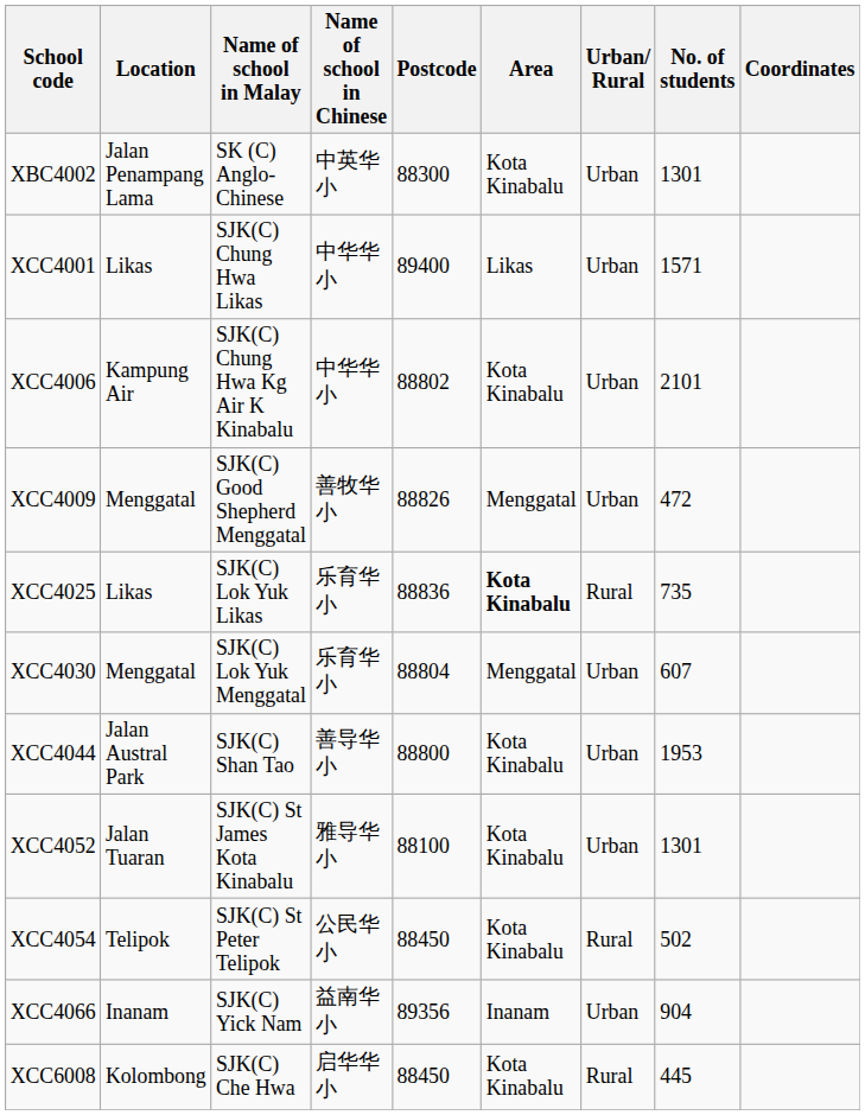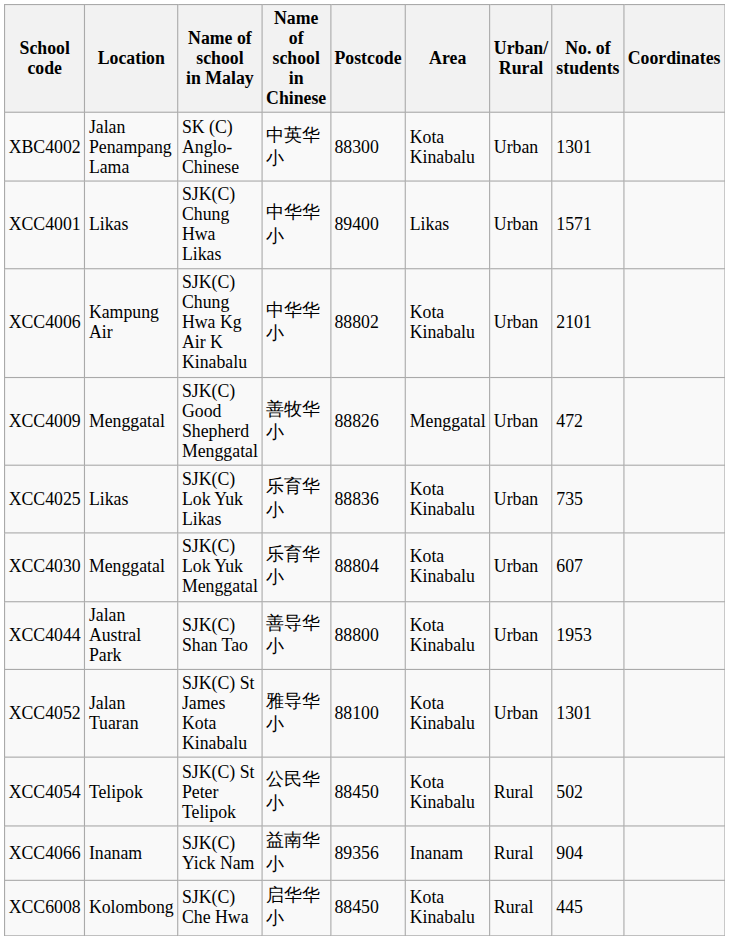 <table class="wikitable sortable">
 <tr>
 <th>School<br>code</th>
 <th>Location</th>
 <th>Name of school<br>in Malay</th>
 <th>Name of school<br>in Chinese</th>
 <th>Postcode</th>
 <th>Area</th>
 <th>Urban/<br>Rural</th>
 <th>No. of<br>students</th>
 <th>Coordinates</th>
 </tr>
 <tr>
 <td>XBC4002</td>
 <td>Jalan Penampang Lama</td>
 <td>SK (C) Anglo-Chinese</td>
 <td>中英华小</td>
 <td>88300</td>
 <td>Kota Kinabalu</td>
 <td>Urban</td>
 <td>1301</td>
 <td></td>
 </tr>
 <tr>
 <td>XCC4001</td>
 <td>Likas</td>
 <td>SJK(C) Chung Hwa Likas</td>
 <td>中华华小</td>
 <td>89400</td>
 <td>Likas</td>
 <td>Urban</td>
 <td>1571</td>
 <td></td>
 </tr>
 <tr>
 <td>XCC4006</td>
 <td>Kampung Air</td>
 <td>SJK(C) Chung Hwa Kg Air K Kinabalu</td>
 <td>中华华小</td>
 <td>88802</td>
 <td>Kota Kinabalu</td>
 <td>Urban</td>
 <td>2101</td>
 <td></td>
 </tr>
 <tr>
 <td>XCC4009</td>
 <td>Menggatal</td>
 <td>SJK(C) Good Shepherd Menggatal</td>
 <td>善牧华小</td>
 <td>88826</td>
 <td>Menggatal</td>
 <td>Urban</td>
 <td>472</td>
 <td></td>
 </tr>
 <tr>
 <td>XCC4025</td>
 <td>Likas</td>
 <td>SJK(C) Lok Yuk Likas</td>
 <td>乐育华小</td>
 <td>88836</td>
-<td><strong>Kota Kinabalu</strong></td>
-<td>Rural</td>
+<td>Kota Kinabalu</td>
+<td>Urban</td>
 <td>735</td>
 <td></td>
 </tr>
 <tr>
 <td>XCC4030</td>
 <td>Menggatal</td>
 <td>SJK(C) Lok Yuk Menggatal</td>
 <td>乐育华小</td>
 <td>88804</td>
-<td>Menggatal</td>
+<td>Kota Kinabalu</td>
 <td>Urban</td>
 <td>607</td>
 <td></td>
 </tr>
 <tr>
 <td>XCC4044</td>
 <td>Jalan Austral Park</td>
 <td>SJK(C) Shan Tao</td>
 <td>善导华小</td>
 <td>88800</td>
 <td>Kota Kinabalu</td>
 <td>Urban</td>
 <td>1953</td>
 <td></td>
 </tr>
 <tr>
 <td>XCC4052</td>
 <td>Jalan Tuaran</td>
 <td>SJK(C) St James Kota Kinabalu</td>
 <td>雅导华小</td>
 <td>88100</td>
 <td>Kota Kinabalu</td>
 <td>Urban</td>
 <td>1301</td>
 <td></td>
 </tr>
 <tr>
 <td>XCC4054</td>
 <td>Telipok</td>
 <td>SJK(C) St Peter Telipok</td>
 <td>公民华小</td>
 <td>88450</td>
 <td>Kota Kinabalu</td>
 <td>Rural</td>
 <td>502</td>
 <td></td>
 </tr>
 <tr>
 <td>XCC4066</td>
 <td>Inanam</td>
 <td>SJK(C) Yick Nam</td>
 <td>益南华小</td>
 <td>89356</td>
 <td>Inanam</td>
-<td>Urban</td>
+<td>Rural</td>
 <td>904</td>
 <td></td>
 </tr>
 <tr>
 <td>XCC6008</td>
 <td>Kolombong</td>
 <td>SJK(C) Che Hwa</td>
 <td>启华华小</td>
 <td>88450</td>
 <td>Kota Kinabalu</td>
 <td>Rural</td>
 <td>445</td>
 <td></td>
 </tr>
 </table>
